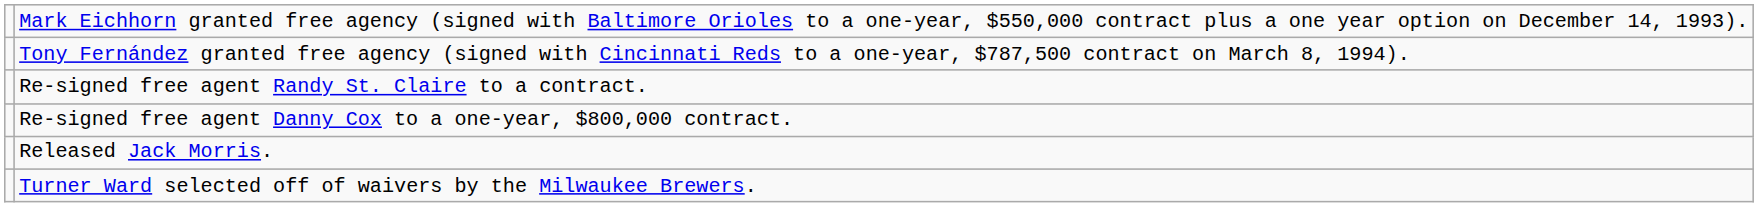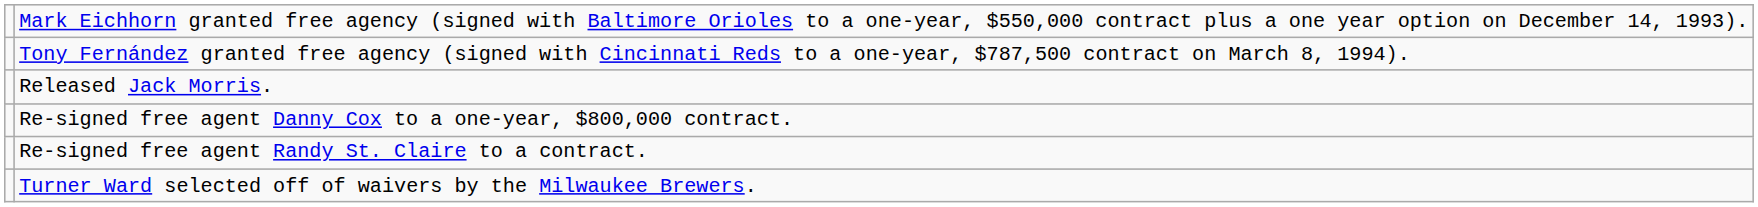 <table class="wikitable">
 <tr>
 <td></td>
 <td><a href='#'>Mark Eichhorn</a> granted free agency (signed with <a href='#'>Baltimore Orioles</a> to a one-year, $550,000 contract plus a one year option on December 14, 1993).</td>
 </tr>
 <tr>
 <td></td>
 <td><a href='#'>Tony Fernández</a> granted free agency (signed with <a href='#'>Cincinnati Reds</a> to a one-year, $787,500 contract on March 8, 1994).</td>
 </tr>
 <tr>
 <td></td>
-<td>Re-signed free agent <a href='#'>Randy St. Claire</a> to a contract.</td>
+<td>Released <a href='#'>Jack Morris</a>.</td>
 </tr>
 <tr>
 <td></td>
 <td>Re-signed free agent <a href='#'>Danny Cox</a> to a one-year, $800,000 contract.</td>
 </tr>
 <tr>
 <td></td>
-<td>Released <a href='#'>Jack Morris</a>.</td>
+<td>Re-signed free agent <a href='#'>Randy St. Claire</a> to a contract.</td>
 </tr>
 <tr>
 <td></td>
 <td><a href='#'>Turner Ward</a> selected off of waivers by the <a href='#'>Milwaukee Brewers</a>.</td>
 </tr>
 </table>
